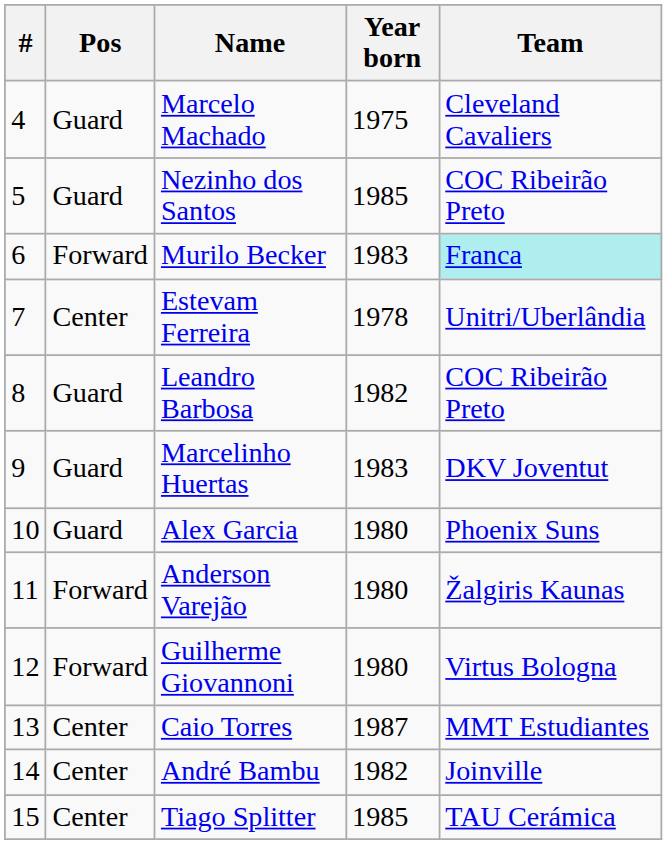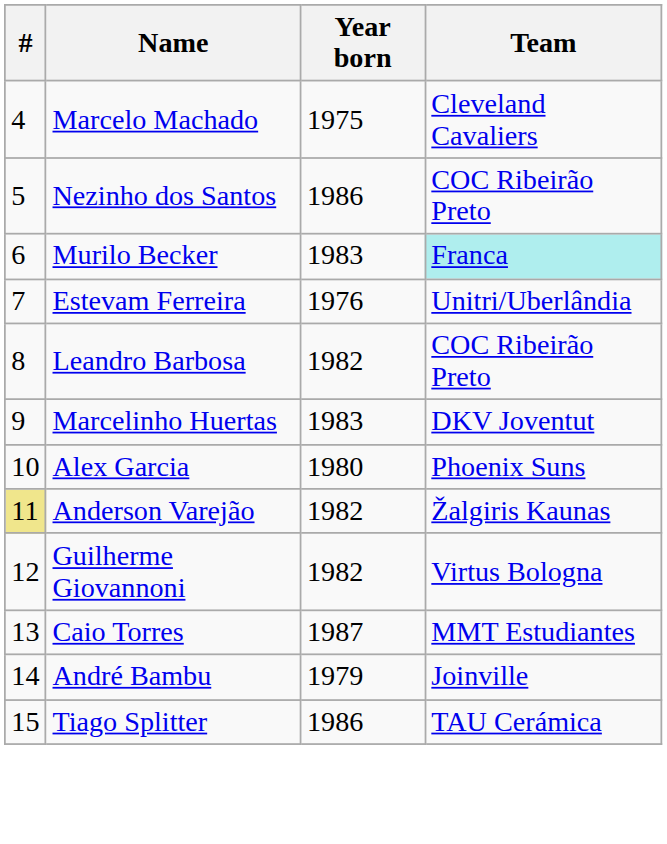 <table class="wikitable" width=60%>
 <tr>
 <th>#</th>
-<th>Pos</th>
 <th>Name</th>
 <th>Year born</th>
 <th>Team</th>
 </tr>
 <tr>
 <td>4</td>
-<td>Guard</td>
 <td><a href='#'>Marcelo Machado</a></td>
 <td>1975</td>
 <td> <a href='#'>Cleveland Cavaliers</a></td>
 </tr>
 <tr>
 <td>5</td>
-<td>Guard</td>
 <td><a href='#'>Nezinho dos Santos</a></td>
-<td>1985</td>
+<td>1986</td>
 <td> <a href='#'>COC Ribeirão Preto</a></td>
 </tr>
 <tr>
 <td>6</td>
-<td>Forward</td>
 <td><a href='#'>Murilo Becker</a></td>
 <td>1983</td>
 <td style="background: paleturquoise;"> <a href='#'>Franca</a></td>
 </tr>
 <tr>
 <td>7</td>
-<td>Center</td>
 <td><a href='#'>Estevam Ferreira</a></td>
-<td>1978</td>
+<td>1976</td>
 <td> <a href='#'>Unitri/Uberlândia</a></td>
 </tr>
 <tr>
 <td>8</td>
-<td>Guard</td>
 <td><a href='#'>Leandro Barbosa</a></td>
 <td>1982</td>
 <td> <a href='#'>COC Ribeirão Preto</a></td>
 </tr>
 <tr>
 <td>9</td>
-<td>Guard</td>
 <td><a href='#'>Marcelinho Huertas</a></td>
 <td>1983</td>
 <td> <a href='#'>DKV Joventut</a></td>
 </tr>
 <tr>
 <td>10</td>
-<td>Guard</td>
 <td><a href='#'>Alex Garcia</a></td>
 <td>1980</td>
 <td> <a href='#'>Phoenix Suns</a></td>
 </tr>
 <tr>
-<td>11</td>
-<td>Forward</td>
+<td style="background: khaki;">11</td>
 <td><a href='#'>Anderson Varejão</a></td>
-<td>1980</td>
+<td>1982</td>
 <td> <a href='#'>Žalgiris Kaunas</a></td>
 </tr>
 <tr>
 <td>12</td>
-<td>Forward</td>
 <td><a href='#'>Guilherme Giovannoni</a></td>
-<td>1980</td>
+<td>1982</td>
 <td> <a href='#'>Virtus Bologna</a></td>
 </tr>
 <tr>
 <td>13</td>
-<td>Center</td>
 <td><a href='#'>Caio Torres</a></td>
 <td>1987</td>
 <td> <a href='#'>MMT Estudiantes</a></td>
 </tr>
 <tr>
 <td>14</td>
-<td>Center</td>
 <td><a href='#'>André Bambu</a></td>
-<td>1982</td>
+<td>1979</td>
 <td> <a href='#'>Joinville</a></td>
 </tr>
 <tr>
 <td>15</td>
-<td>Center</td>
 <td><a href='#'>Tiago Splitter</a></td>
-<td>1985</td>
+<td>1986</td>
 <td> <a href='#'>TAU Cerámica</a></td>
 </tr>
 </table>
